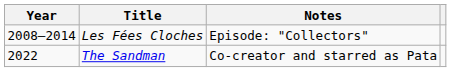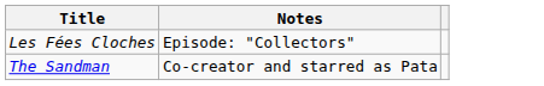 <table class="wikitable">
 <tr>
-<th>Year</th>
 <th>Title</th>
 <th>Notes</th>
 <th></th>
 </tr>
 <tr>
-<td>2008–2014</td>
 <td><em>Les Fées Cloches</em></td>
 <td>Episode: "Collectors"</td>
 <td></td>
 </tr>
 <tr>
-<td>2022</td>
 <td><em><a href='#'>The Sandman</a></em></td>
 <td>Co-creator and starred as Pata</td>
 <td></td>
 </tr>
 </table>
